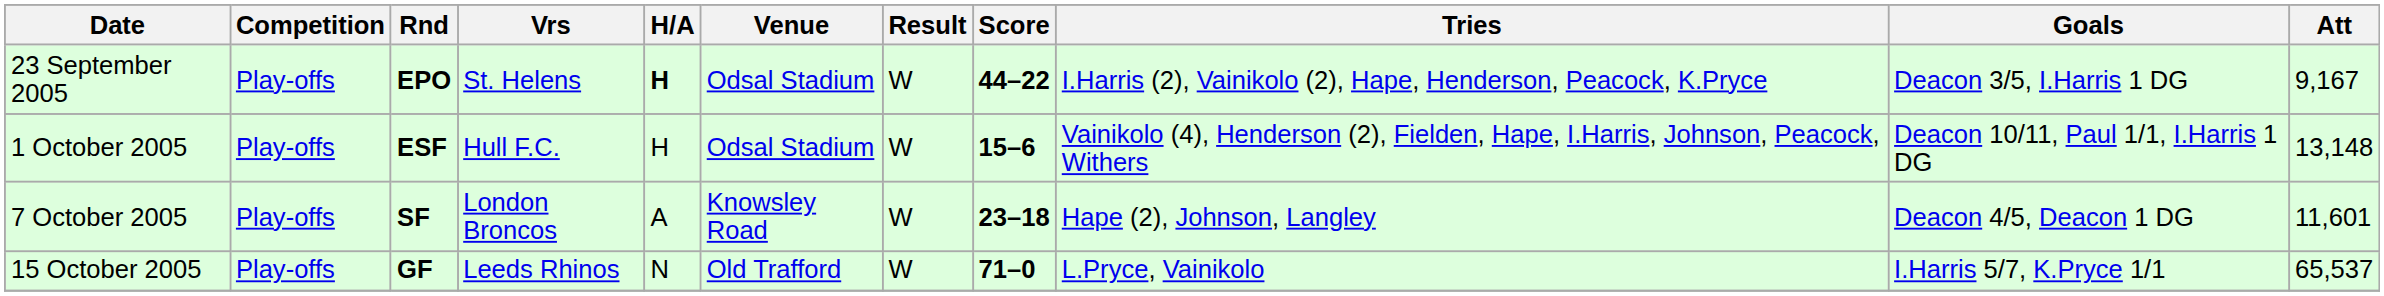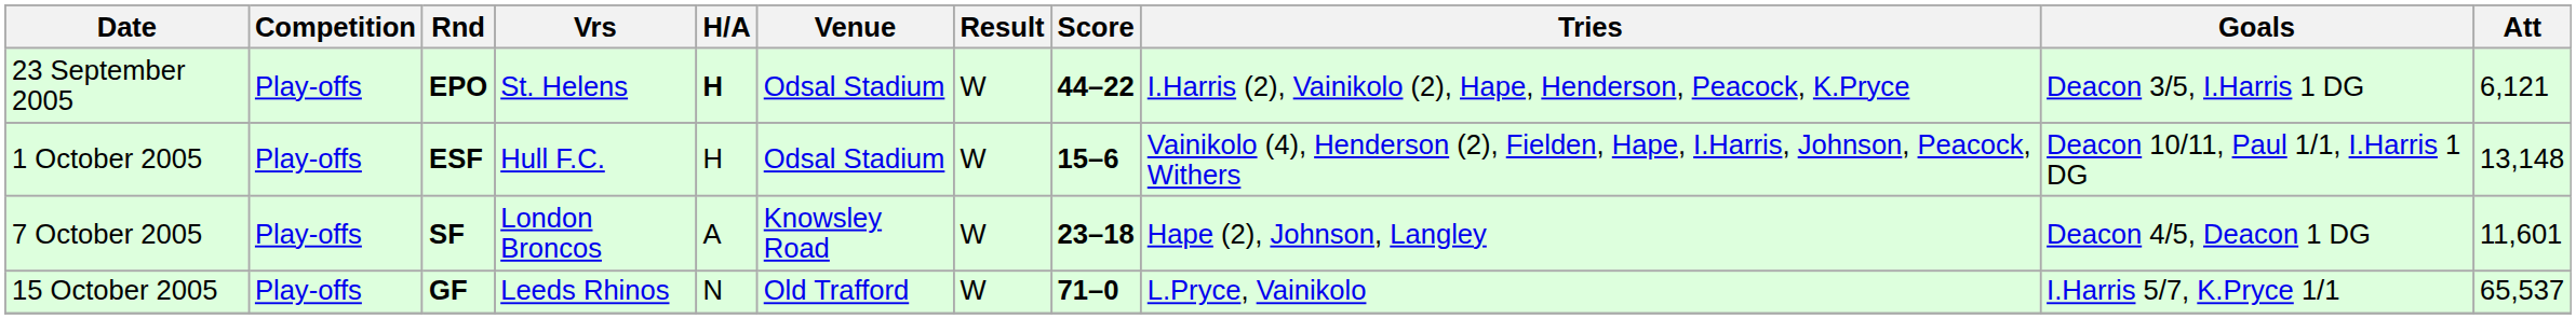 <table class="wikitable" style="font-size:85%;" width="100%">
 <tr>
 <th>Date</th>
 <th>Competition</th>
 <th>Rnd</th>
 <th>Vrs</th>
 <th>H/A</th>
 <th>Venue</th>
 <th>Result</th>
 <th>Score</th>
 <th>Tries</th>
 <th>Goals</th>
 <th>Att</th>
 </tr>
 <tr style="background:#ddffdd;" width=20|>
 <td>23 September 2005</td>
 <td><a href='#'>Play-offs</a></td>
 <td><strong>EPO</strong></td>
 <td><a href='#'>St. Helens</a></td>
 <td><strong>H</strong></td>
 <td><a href='#'>Odsal Stadium</a></td>
 <td>W</td>
 <td><strong>44–22</strong></td>
 <td><a href='#'>I.Harris</a> (2), <a href='#'>Vainikolo</a> (2), <a href='#'>Hape</a>, <a href='#'>Henderson</a>, <a href='#'>Peacock</a>, <a href='#'>K.Pryce</a></td>
 <td><a href='#'>Deacon</a> 3/5, <a href='#'>I.Harris</a> 1 DG</td>
-<td>9,167</td>
+<td>6,121</td>
 </tr>
 <tr style="background:#ddffdd;" width=20|>
 <td>1 October 2005</td>
 <td><a href='#'>Play-offs</a></td>
 <td><strong>ESF</strong></td>
 <td><a href='#'>Hull F.C.</a></td>
 <td>H</td>
 <td><a href='#'>Odsal Stadium</a></td>
 <td>W</td>
 <td><strong>15–6</strong></td>
 <td><a href='#'>Vainikolo</a> (4), <a href='#'>Henderson</a> (2), <a href='#'>Fielden</a>, <a href='#'>Hape</a>, <a href='#'>I.Harris</a>, <a href='#'>Johnson</a>, <a href='#'>Peacock</a>, <a href='#'>Withers</a></td>
 <td><a href='#'>Deacon</a> 10/11, <a href='#'>Paul</a> 1/1, <a href='#'>I.Harris</a> 1 DG</td>
 <td>13,148</td>
 </tr>
 <tr style="background:#ddffdd;" width=20|>
 <td>7 October 2005</td>
 <td><a href='#'>Play-offs</a></td>
 <td><strong>SF</strong></td>
 <td><a href='#'>London Broncos</a></td>
 <td>A</td>
 <td><a href='#'>Knowsley Road</a></td>
 <td>W</td>
 <td><strong>23–18</strong></td>
 <td><a href='#'>Hape</a> (2), <a href='#'>Johnson</a>, <a href='#'>Langley</a></td>
 <td><a href='#'>Deacon</a> 4/5, <a href='#'>Deacon</a> 1 DG</td>
 <td>11,601</td>
 </tr>
 <tr style="background:#ddffdd;" width=20|>
 <td>15 October 2005</td>
 <td><a href='#'>Play-offs</a></td>
 <td><strong>GF</strong></td>
 <td><a href='#'>Leeds Rhinos</a></td>
 <td>N</td>
 <td><a href='#'>Old Trafford</a></td>
 <td>W</td>
 <td><strong>71–0</strong></td>
 <td><a href='#'>L.Pryce</a>, <a href='#'>Vainikolo</a></td>
 <td><a href='#'>I.Harris</a> 5/7, <a href='#'>K.Pryce</a> 1/1</td>
 <td>65,537</td>
 </tr>
 <tr>
 </tr>
 </table>
